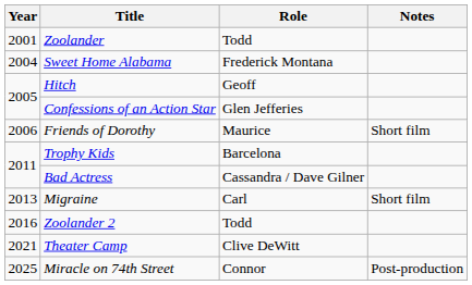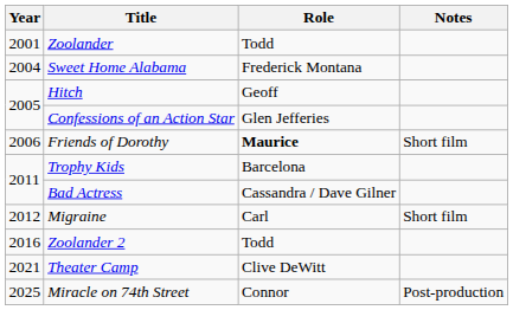 <table class="wikitable sortable">
 <tr>
 <th>Year</th>
 <th>Title</th>
 <th>Role</th>
 <th>Notes</th>
 </tr>
 <tr>
 <td>2001</td>
 <td><em><a href='#'>Zoolander</a></em></td>
 <td>Todd</td>
 <td></td>
 </tr>
 <tr>
 <td>2004</td>
 <td><em><a href='#'>Sweet Home Alabama</a></em></td>
 <td>Frederick Montana</td>
 <td></td>
 </tr>
 <tr>
 <td rowspan="2">2005</td>
 <td><em><a href='#'>Hitch</a></em></td>
 <td>Geoff</td>
 <td></td>
 </tr>
 <tr>
 <td><em><a href='#'>Confessions of an Action Star</a></em></td>
 <td>Glen Jefferies</td>
 <td></td>
 </tr>
 <tr>
 <td>2006</td>
 <td><em>Friends of Dorothy</em></td>
-<td>Maurice</td>
+<td><strong>Maurice</strong></td>
 <td>Short film</td>
 </tr>
 <tr>
 <td rowspan="2">2011</td>
 <td><em><a href='#'>Trophy Kids</a></em></td>
 <td>Barcelona</td>
 <td></td>
 </tr>
 <tr>
 <td><em><a href='#'>Bad Actress</a></em></td>
 <td>Cassandra / Dave Gilner</td>
 <td></td>
 </tr>
 <tr>
-<td>2013</td>
+<td>2012</td>
 <td><em>Migraine</em></td>
 <td>Carl</td>
 <td>Short film</td>
 </tr>
 <tr>
 <td>2016</td>
 <td><em><a href='#'>Zoolander 2</a></em></td>
 <td>Todd</td>
 <td></td>
 </tr>
 <tr>
 <td>2021</td>
 <td><em><a href='#'>Theater Camp</a></em></td>
 <td>Clive DeWitt</td>
 <td></td>
 </tr>
 <tr>
 <td>2025</td>
 <td><em>Miracle on 74th Street</em></td>
 <td>Connor</td>
 <td>Post-production</td>
 </tr>
 </table>
